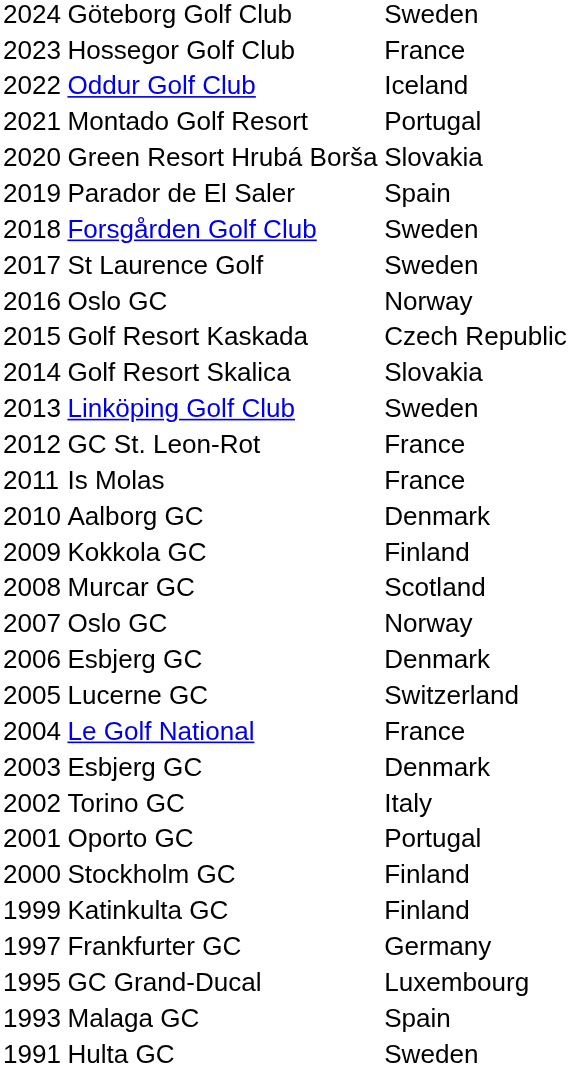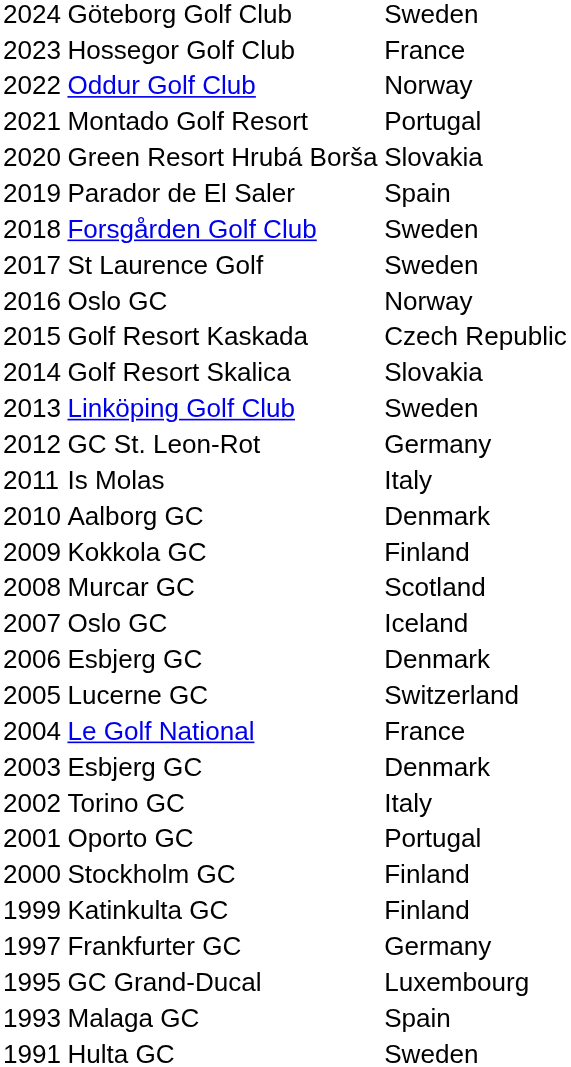 <table>
 <tr>
 <td>2024</td>
 <td>Göteborg Golf Club</td>
 <td>Sweden</td>
 <td></td>
 <td></td>
 <td></td>
 <td></td>
 </tr>
 <tr>
 <td>2023</td>
 <td>Hossegor Golf Club</td>
 <td>France</td>
 <td></td>
 <td></td>
 <td></td>
 <td></td>
 </tr>
 <tr>
 <td>2022</td>
 <td><a href='#'>Oddur Golf Club</a></td>
-<td>Iceland</td>
+<td>Norway</td>
 <td></td>
 <td></td>
 <td></td>
 <td></td>
 </tr>
 <tr>
 <td>2021</td>
 <td>Montado Golf Resort</td>
 <td>Portugal</td>
 <td></td>
 <td></td>
 <td></td>
 <td></td>
 </tr>
 <tr>
 <td>2020</td>
 <td>Green Resort Hrubá Borša</td>
 <td>Slovakia</td>
 <td></td>
 <td></td>
 <td></td>
 <td></td>
 </tr>
 <tr>
 <td>2019</td>
 <td>Parador de El Saler</td>
 <td>Spain</td>
 <td></td>
 <td></td>
 <td></td>
 <td></td>
 </tr>
 <tr>
 <td>2018</td>
 <td><a href='#'>Forsgården Golf Club</a></td>
 <td>Sweden</td>
 <td></td>
 <td></td>
 <td></td>
 <td></td>
 </tr>
 <tr>
 <td>2017</td>
 <td>St Laurence Golf</td>
 <td>Sweden</td>
 <td></td>
 <td></td>
 <td></td>
 <td></td>
 </tr>
 <tr>
 <td>2016</td>
 <td>Oslo GC</td>
 <td>Norway</td>
 <td></td>
 <td></td>
 <td></td>
 <td></td>
 </tr>
 <tr>
 <td>2015</td>
 <td>Golf Resort Kaskada</td>
 <td>Czech Republic</td>
 <td></td>
 <td></td>
 <td></td>
 <td></td>
 </tr>
 <tr>
 <td>2014</td>
 <td>Golf Resort Skalica</td>
 <td>Slovakia</td>
 <td></td>
 <td></td>
 <td></td>
 <td></td>
 </tr>
 <tr>
 <td>2013</td>
 <td><a href='#'>Linköping Golf Club</a></td>
 <td>Sweden</td>
 <td></td>
 <td></td>
 <td></td>
 <td></td>
 </tr>
 <tr>
 <td>2012</td>
 <td>GC St. Leon-Rot</td>
-<td>France</td>
+<td>Germany</td>
 <td></td>
 <td></td>
 <td></td>
 <td></td>
 </tr>
 <tr>
 <td>2011</td>
 <td>Is Molas</td>
-<td>France</td>
+<td>Italy</td>
 <td></td>
 <td></td>
 <td></td>
 <td></td>
 </tr>
 <tr>
 <td>2010</td>
 <td>Aalborg GC</td>
 <td>Denmark</td>
 <td></td>
 <td></td>
 <td></td>
 <td></td>
 </tr>
 <tr>
 <td>2009</td>
 <td>Kokkola GC</td>
 <td>Finland</td>
 <td></td>
 <td></td>
 <td></td>
 <td></td>
 </tr>
 <tr>
 <td>2008</td>
 <td>Murcar GC</td>
 <td>Scotland</td>
 <td></td>
 <td></td>
 <td></td>
 <td></td>
 </tr>
 <tr>
 <td>2007</td>
 <td>Oslo GC</td>
-<td>Norway</td>
+<td>Iceland</td>
 <td></td>
 <td></td>
 <td></td>
 <td></td>
 </tr>
 <tr>
 <td>2006</td>
 <td>Esbjerg GC</td>
 <td>Denmark</td>
 <td></td>
 <td></td>
 <td></td>
 <td></td>
 </tr>
 <tr>
 <td>2005</td>
 <td>Lucerne GC</td>
 <td>Switzerland</td>
 <td></td>
 <td></td>
 <td></td>
 <td></td>
 </tr>
 <tr>
 <td>2004</td>
 <td><a href='#'>Le Golf National</a></td>
 <td>France</td>
 <td></td>
 <td></td>
 <td></td>
 <td></td>
 </tr>
 <tr>
 <td>2003</td>
 <td>Esbjerg GC</td>
 <td>Denmark</td>
 <td></td>
 <td></td>
 <td></td>
 <td></td>
 </tr>
 <tr>
 <td>2002</td>
 <td>Torino GC</td>
 <td>Italy</td>
 <td></td>
 <td></td>
 <td></td>
 <td></td>
 </tr>
 <tr>
 <td>2001</td>
 <td>Oporto GC</td>
 <td>Portugal</td>
 <td></td>
 <td></td>
 <td></td>
 <td></td>
 </tr>
 <tr>
 <td>2000</td>
 <td>Stockholm GC</td>
 <td>Finland</td>
 <td></td>
 <td></td>
 <td></td>
 <td></td>
 </tr>
 <tr>
 <td>1999</td>
 <td>Katinkulta GC</td>
 <td>Finland</td>
 <td></td>
 <td></td>
 <td></td>
 <td></td>
 </tr>
 <tr>
 <td>1997</td>
 <td>Frankfurter GC</td>
 <td>Germany</td>
 <td></td>
 <td></td>
 <td></td>
 <td></td>
 </tr>
 <tr>
 <td>1995</td>
 <td>GC Grand-Ducal</td>
 <td>Luxembourg</td>
 <td></td>
 <td></td>
 <td></td>
 <td></td>
 </tr>
 <tr>
 <td>1993</td>
 <td>Malaga GC</td>
 <td>Spain</td>
 <td></td>
 <td></td>
 <td></td>
 <td></td>
 </tr>
 <tr>
 <td>1991</td>
 <td>Hulta GC</td>
 <td>Sweden</td>
 <td></td>
 <td></td>
 <td></td>
 <td></td>
 </tr>
 </table>
